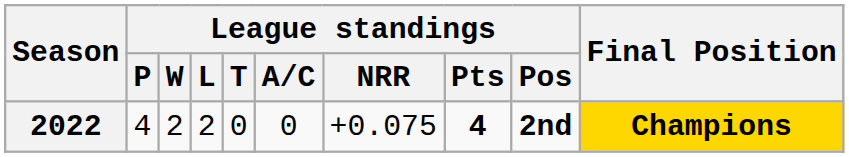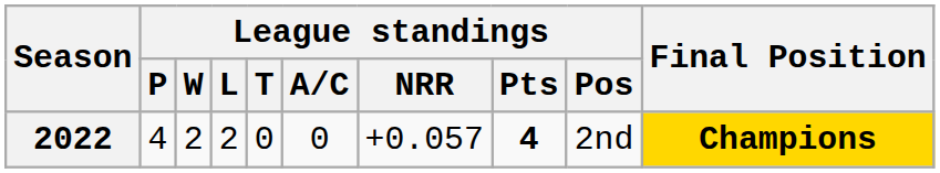 <table class="wikitable sortable" style="text-align:center">
 <tr>
 <th scope="col" rowspan="2">Season</th>
 <th scope="col" colspan="8">League standings</th>
 <th scope="col" rowspan="2">Final Position</th>
 </tr>
 <tr>
 <th scope="col">P</th>
 <th scope="col">W</th>
 <th scope="col">L</th>
 <th scope="col">T</th>
 <th scope="col">A/C</th>
 <th scope="col">NRR</th>
 <th scope="col">Pts</th>
 <th scope="col">Pos</th>
 </tr>
 <tr>
 <th scope="row">2022</th>
 <td>4</td>
 <td>2</td>
 <td>2</td>
 <td>0</td>
 <td>0</td>
-<td>+0.075</td>
+<td>+0.057</td>
 <td><strong>4</strong></td>
-<td><strong>2nd</strong></td>
+<td>2nd</td>
 <th style="background: gold;">Champions</th>
 </tr>
 </table>
